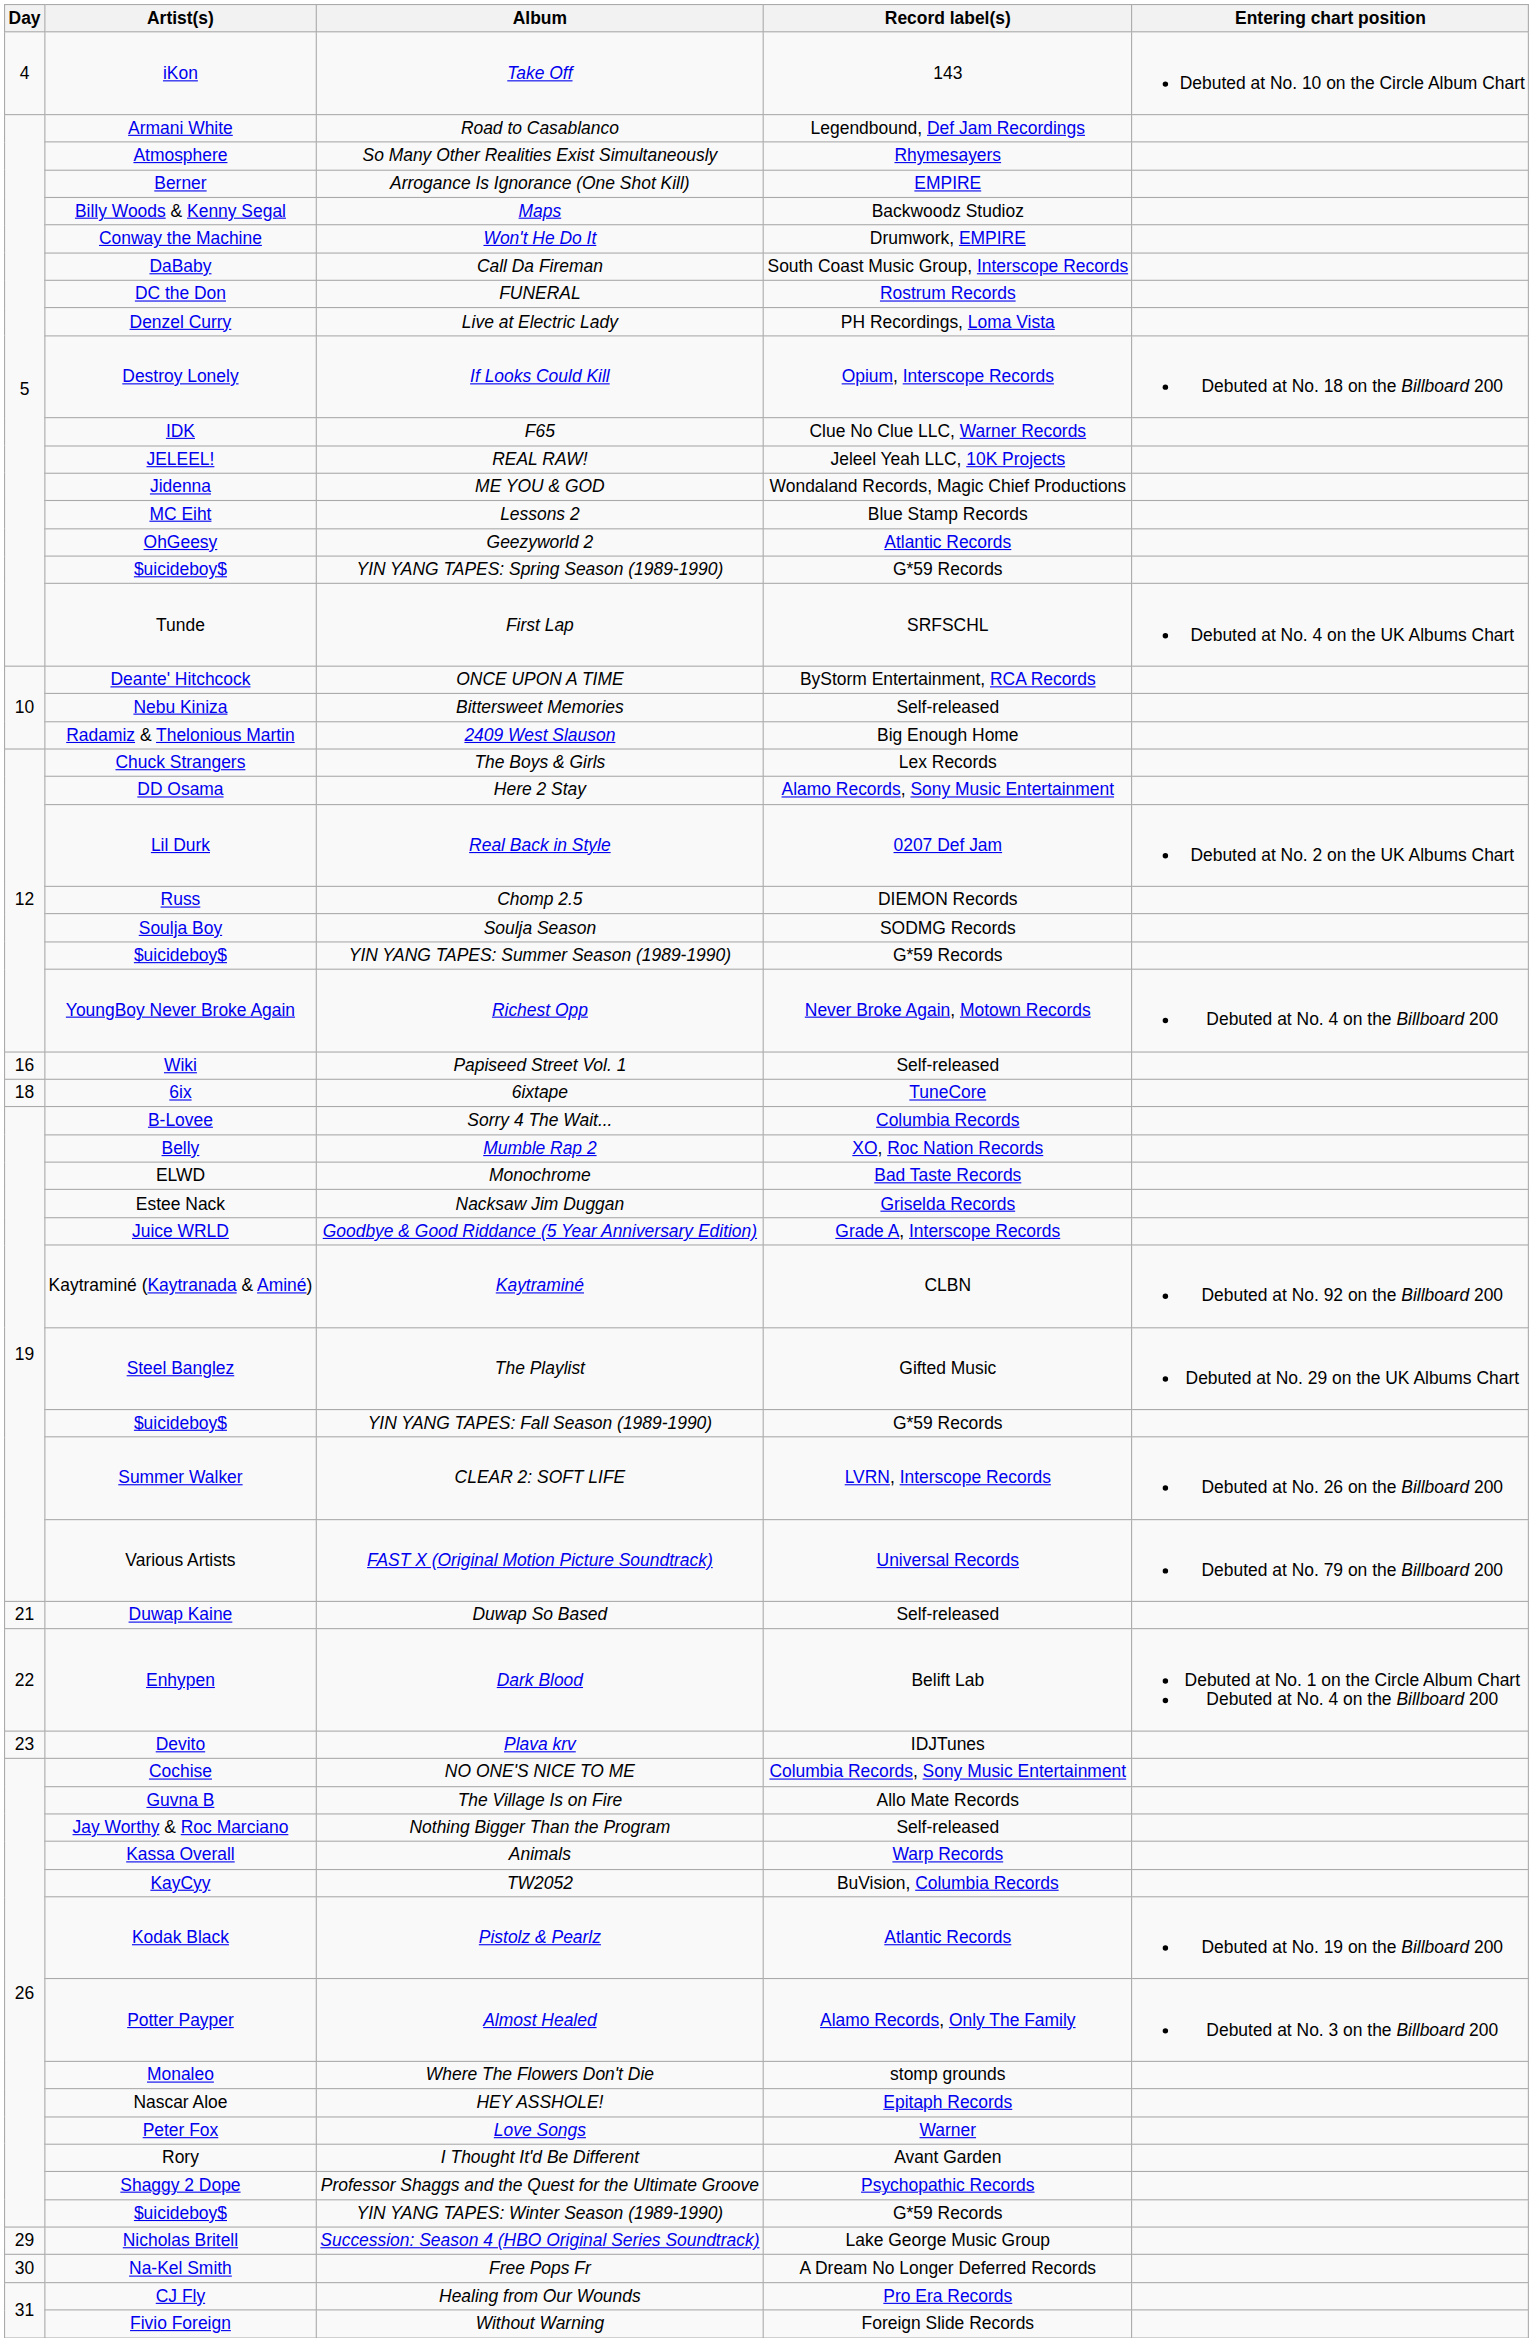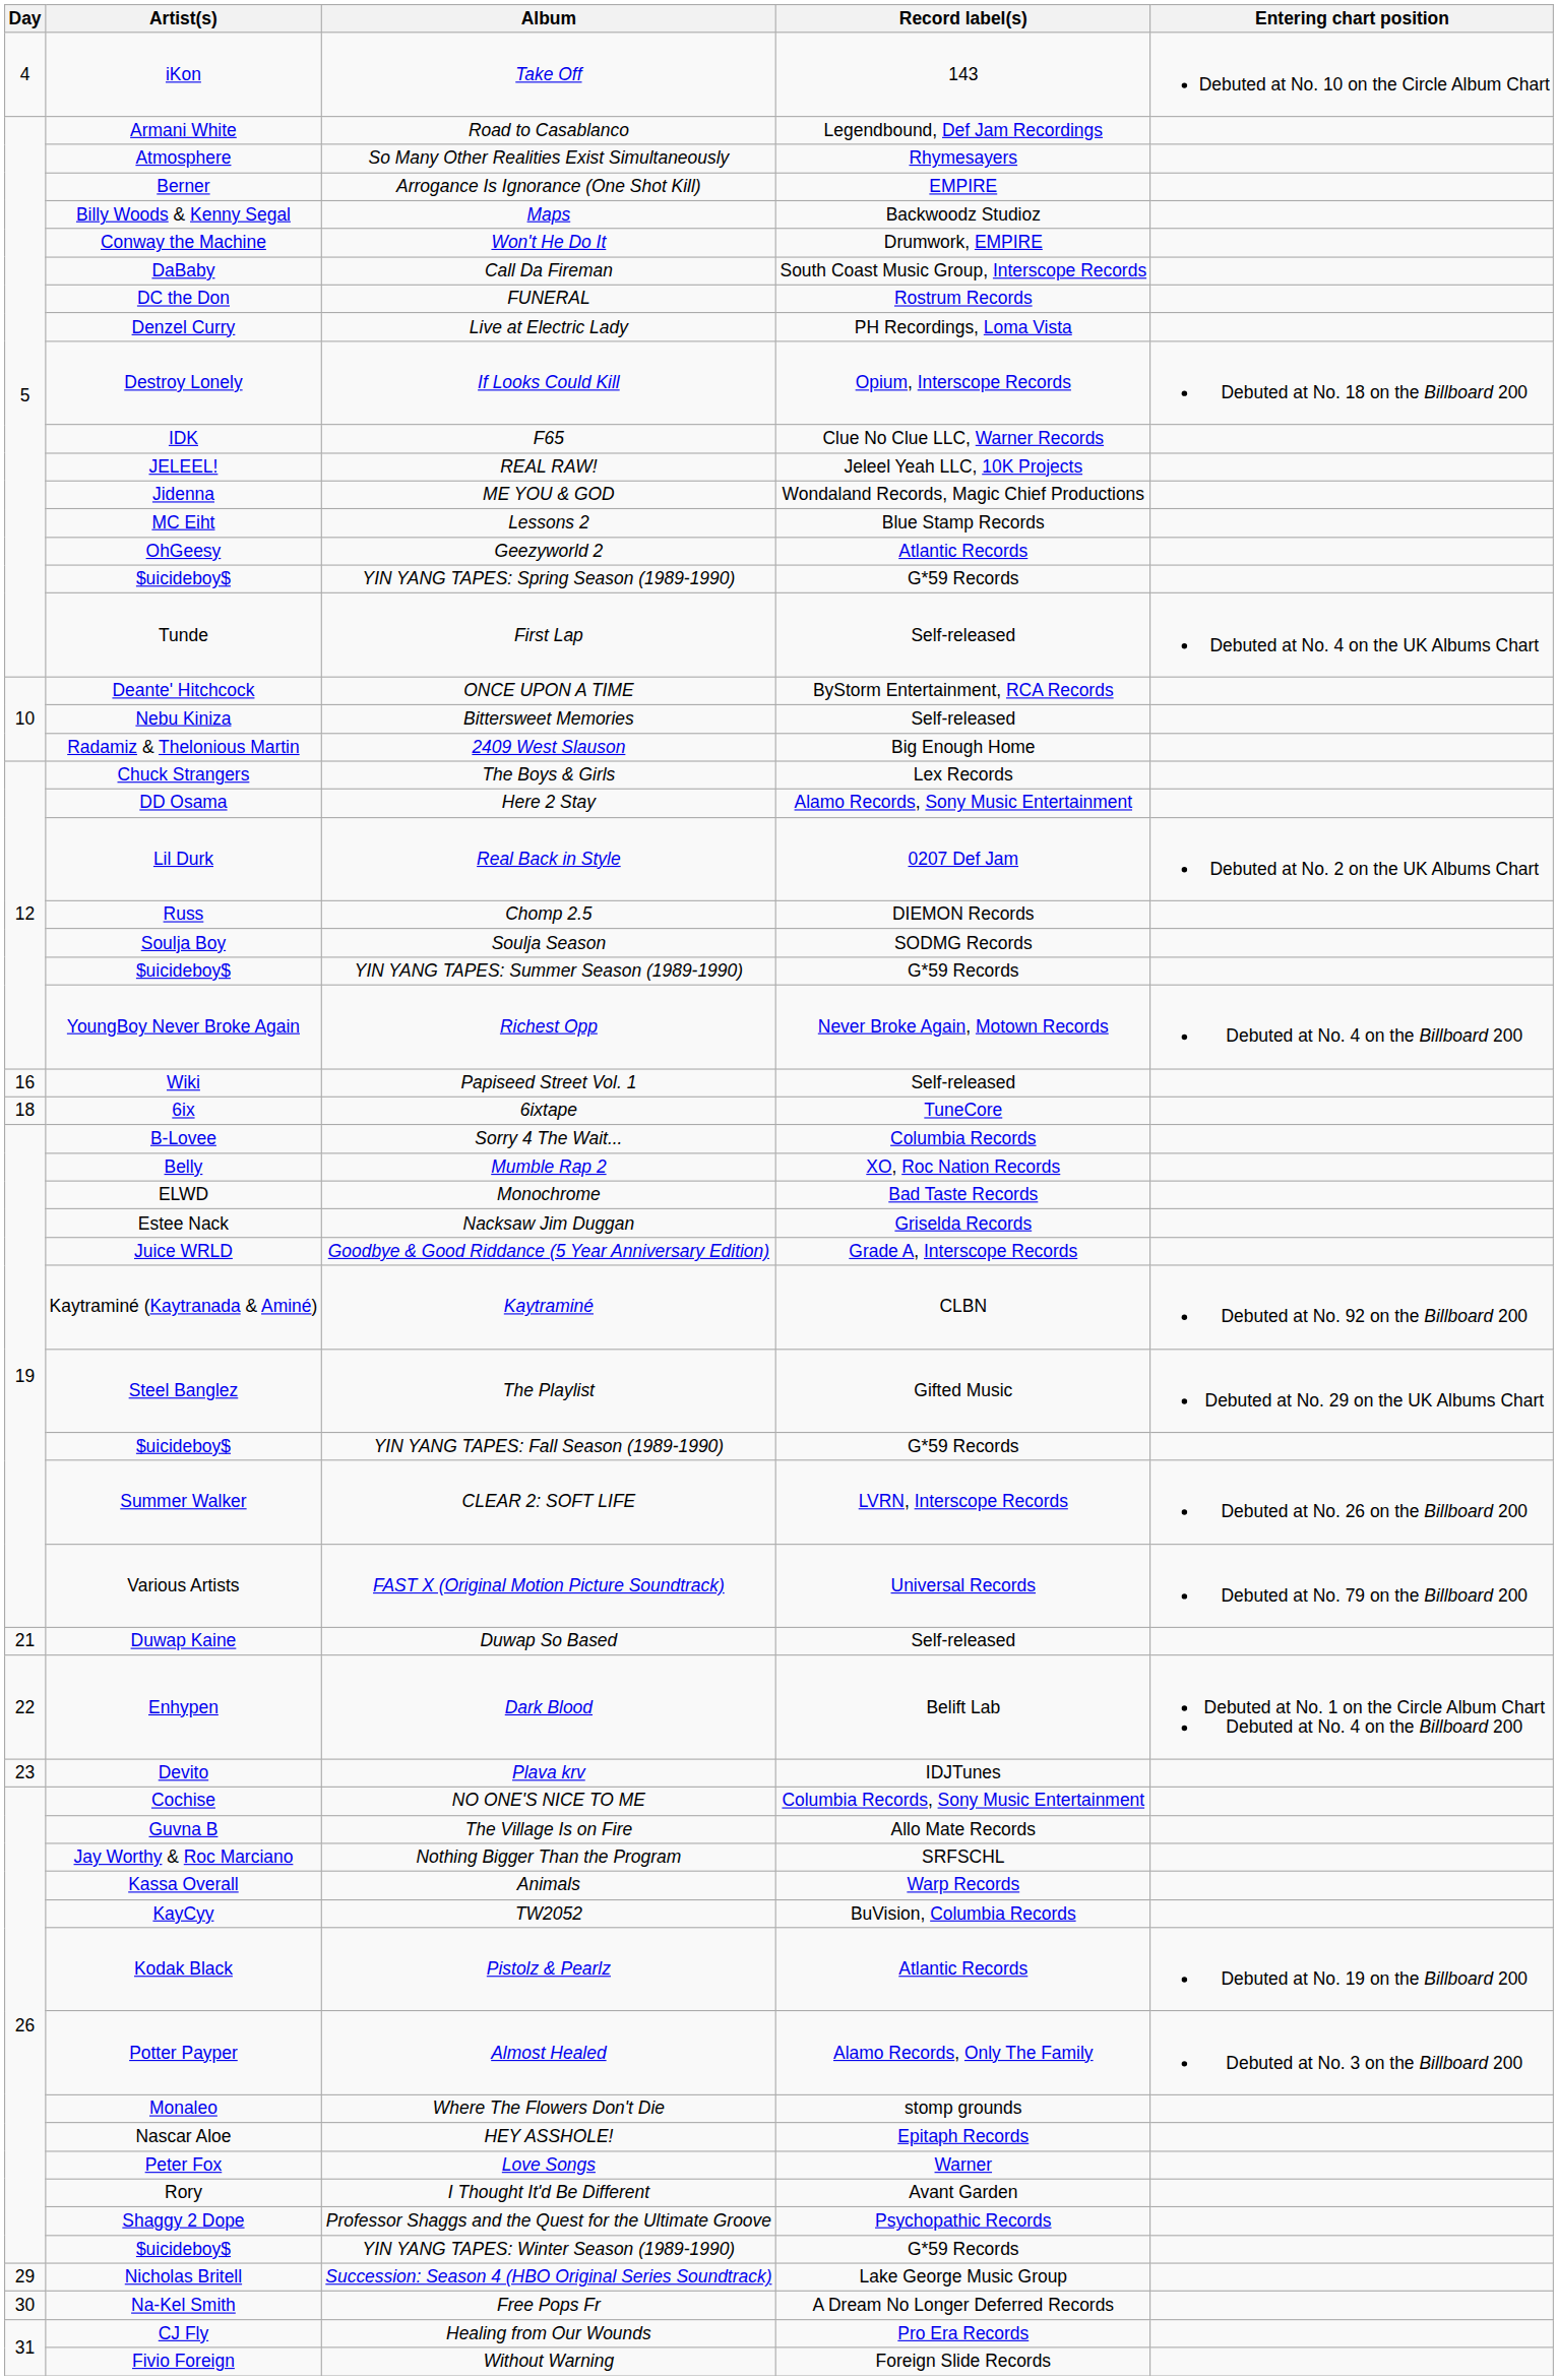 <table class="wikitable" style="text-align:center;">
 <tr>
 <th scope="col">Day</th>
 <th scope="col">Artist(s)</th>
 <th scope="col">Album</th>
 <th scope="col">Record label(s)</th>
 <th scope="col">Entering chart position</th>
 </tr>
 <tr>
 <td>4</td>
 <td><a href='#'>iKon</a></td>
 <td><em><a href='#'>Take Off</a></em></td>
 <td>143</td>
 <td><br><ul><li>Debuted at No. 10 on the Circle Album Chart</li></ul></td>
 </tr>
 <tr>
 <td rowspan="16">5</td>
 <td><a href='#'>Armani White</a></td>
 <td><em>Road to Casablanco</em></td>
 <td>Legendbound, <a href='#'>Def Jam Recordings</a></td>
 <td></td>
 </tr>
 <tr>
 <td><a href='#'>Atmosphere</a></td>
 <td><em>So Many Other Realities Exist Simultaneously</em></td>
 <td><a href='#'>Rhymesayers</a></td>
 <td></td>
 </tr>
 <tr>
 <td><a href='#'>Berner</a></td>
 <td><em>Arrogance Is Ignorance (One Shot Kill)</em></td>
 <td><a href='#'>EMPIRE</a></td>
 <td></td>
 </tr>
 <tr>
 <td><a href='#'>Billy Woods</a> & <a href='#'>Kenny Segal</a></td>
 <td><em><a href='#'>Maps</a></em></td>
 <td>Backwoodz Studioz</td>
 <td></td>
 </tr>
 <tr>
 <td><a href='#'>Conway the Machine</a></td>
 <td><em><a href='#'>Won't He Do It</a></em></td>
 <td>Drumwork, <a href='#'>EMPIRE</a></td>
 <td></td>
 </tr>
 <tr>
 <td><a href='#'>DaBaby</a></td>
 <td><em>Call Da Fireman</em></td>
 <td>South Coast Music Group, <a href='#'>Interscope Records</a></td>
 <td></td>
 </tr>
 <tr>
 <td><a href='#'>DC the Don</a></td>
 <td><em>FUNERAL</em></td>
 <td><a href='#'>Rostrum Records</a></td>
 <td></td>
 </tr>
 <tr>
 <td><a href='#'>Denzel Curry</a></td>
 <td><em>Live at Electric Lady</em></td>
 <td>PH Recordings, <a href='#'>Loma Vista</a></td>
 <td></td>
 </tr>
 <tr>
 <td><a href='#'>Destroy Lonely</a></td>
 <td><em><a href='#'>If Looks Could Kill</a></em></td>
 <td><a href='#'>Opium</a>, <a href='#'>Interscope Records</a></td>
 <td><br><ul><li>Debuted at No. 18 on the <em>Billboard</em> 200</li></ul></td>
 </tr>
 <tr>
 <td><a href='#'>IDK</a></td>
 <td><em>F65</em></td>
 <td>Clue No Clue LLC, <a href='#'>Warner Records</a></td>
 <td></td>
 </tr>
 <tr>
 <td><a href='#'>JELEEL!</a></td>
 <td><em>REAL RAW!</em></td>
 <td>Jeleel Yeah LLC, <a href='#'>10K Projects</a></td>
 <td></td>
 </tr>
 <tr>
 <td><a href='#'>Jidenna</a></td>
 <td><em>ME YOU & GOD</em></td>
 <td>Wondaland Records, Magic Chief Productions</td>
 <td></td>
 </tr>
 <tr>
 <td><a href='#'>MC Eiht</a></td>
 <td><em>Lessons 2</em></td>
 <td>Blue Stamp Records</td>
 <td></td>
 </tr>
 <tr>
 <td><a href='#'>OhGeesy</a></td>
 <td><em>Geezyworld 2</em></td>
 <td><a href='#'>Atlantic Records</a></td>
 <td></td>
 </tr>
 <tr>
 <td><a href='#'>$uicideboy$</a></td>
 <td><em>YIN YANG TAPES: Spring Season (1989-1990)</em></td>
 <td>G*59 Records</td>
 <td></td>
 </tr>
 <tr>
 <td>Tunde</td>
 <td><em>First Lap</em></td>
-<td>SRFSCHL</td>
+<td>Self-released</td>
 <td><br><ul><li>Debuted at No. 4 on the UK Albums Chart</li></ul></td>
 </tr>
 <tr>
 <td rowspan="3">10</td>
 <td><a href='#'>Deante' Hitchcock</a></td>
 <td><em>ONCE UPON A TIME</em></td>
 <td>ByStorm Entertainment, <a href='#'>RCA Records</a></td>
 <td></td>
 </tr>
 <tr>
 <td><a href='#'>Nebu Kiniza</a></td>
 <td><em>Bittersweet Memories</em></td>
 <td>Self-released</td>
 <td></td>
 </tr>
 <tr>
 <td><a href='#'>Radamiz</a> & <a href='#'>Thelonious Martin</a></td>
 <td><em><a href='#'>2409 West Slauson</a></em></td>
 <td>Big Enough Home</td>
 <td></td>
 </tr>
 <tr>
 <td rowspan="7">12</td>
 <td><a href='#'>Chuck Strangers</a></td>
 <td><em>The Boys & Girls</em></td>
 <td>Lex Records</td>
 <td></td>
 </tr>
 <tr>
 <td><a href='#'>DD Osama</a></td>
 <td><em>Here 2 Stay</em></td>
 <td><a href='#'>Alamo Records</a>, <a href='#'>Sony Music Entertainment</a></td>
 <td></td>
 </tr>
 <tr>
 <td><a href='#'>Lil Durk</a></td>
 <td><em><a href='#'>Real Back in Style</a></em></td>
 <td><a href='#'>0207 Def Jam</a></td>
 <td><br><ul><li>Debuted at No. 2 on the UK Albums Chart</li></ul></td>
 </tr>
 <tr>
 <td><a href='#'>Russ</a></td>
 <td><em>Chomp 2.5</em></td>
 <td>DIEMON Records</td>
 <td></td>
 </tr>
 <tr>
 <td><a href='#'>Soulja Boy</a></td>
 <td><em>Soulja Season</em></td>
 <td>SODMG Records</td>
 <td></td>
 </tr>
 <tr>
 <td><a href='#'>$uicideboy$</a></td>
 <td><em>YIN YANG TAPES: Summer Season (1989-1990)</em></td>
 <td>G*59 Records</td>
 <td></td>
 </tr>
 <tr>
 <td><a href='#'>YoungBoy Never Broke Again</a></td>
 <td><em><a href='#'>Richest Opp</a></em></td>
 <td><a href='#'>Never Broke Again</a>, <a href='#'>Motown Records</a></td>
 <td><br><ul><li>Debuted at No. 4 on the <em>Billboard</em> 200</li></ul></td>
 </tr>
 <tr>
 <td>16</td>
 <td><a href='#'>Wiki</a></td>
 <td><em>Papiseed Street Vol. 1</em></td>
 <td>Self-released</td>
 <td></td>
 </tr>
 <tr>
 <td>18</td>
 <td><a href='#'>6ix</a></td>
 <td><em>6ixtape</em></td>
 <td><a href='#'>TuneCore</a></td>
 <td></td>
 </tr>
 <tr>
 <td rowspan="10">19</td>
 <td><a href='#'>B-Lovee</a></td>
 <td><em>Sorry 4 The Wait...</em></td>
 <td><a href='#'>Columbia Records</a></td>
 <td></td>
 </tr>
 <tr>
 <td><a href='#'>Belly</a></td>
 <td><em><a href='#'>Mumble Rap 2</a></em></td>
 <td><a href='#'>XO</a>, <a href='#'>Roc Nation Records</a></td>
 <td></td>
 </tr>
 <tr>
 <td>ELWD</td>
 <td><em>Monochrome</em></td>
 <td><a href='#'>Bad Taste Records</a></td>
 <td></td>
 </tr>
 <tr>
 <td>Estee Nack</td>
 <td><em>Nacksaw Jim Duggan</em></td>
 <td><a href='#'>Griselda Records</a></td>
 <td></td>
 </tr>
 <tr>
 <td><a href='#'>Juice WRLD</a></td>
 <td><em><a href='#'>Goodbye & Good Riddance (5 Year Anniversary Edition)</a></em></td>
 <td><a href='#'>Grade A</a>, <a href='#'>Interscope Records</a></td>
 <td></td>
 </tr>
 <tr>
 <td>Kaytraminé (<a href='#'>Kaytranada</a> & <a href='#'>Aminé</a>)</td>
 <td><em><a href='#'>Kaytraminé</a></em></td>
 <td>CLBN</td>
 <td><br><ul><li>Debuted at No. 92 on the <em>Billboard</em> 200</li></ul></td>
 </tr>
 <tr>
 <td><a href='#'>Steel Banglez</a></td>
 <td><em>The Playlist</em></td>
 <td>Gifted Music</td>
 <td><br><ul><li>Debuted at No. 29 on the UK Albums Chart</li></ul></td>
 </tr>
 <tr>
 <td><a href='#'>$uicideboy$</a></td>
 <td><em>YIN YANG TAPES: Fall Season (1989-1990)</em></td>
 <td>G*59 Records</td>
 <td></td>
 </tr>
 <tr>
 <td><a href='#'>Summer Walker</a></td>
 <td><em>CLEAR 2: SOFT LIFE</em></td>
 <td><a href='#'>LVRN</a>, <a href='#'>Interscope Records</a></td>
 <td><br><ul><li>Debuted at No. 26 on the <em>Billboard</em> 200</li></ul></td>
 </tr>
 <tr>
 <td>Various Artists</td>
 <td><em><a href='#'>FAST X (Original Motion Picture Soundtrack)</a></em></td>
 <td><a href='#'>Universal Records</a></td>
 <td><br><ul><li>Debuted at No. 79 on the <em>Billboard</em> 200</li></ul></td>
 </tr>
 <tr>
 <td>21</td>
 <td><a href='#'>Duwap Kaine</a></td>
 <td><em>Duwap So Based</em></td>
 <td>Self-released</td>
 <td></td>
 </tr>
 <tr>
 <td>22</td>
 <td><a href='#'>Enhypen</a></td>
 <td><em><a href='#'>Dark Blood</a></em></td>
 <td>Belift Lab</td>
 <td><br><ul><li>Debuted at No. 1 on the Circle Album Chart</li><li>Debuted at No. 4 on the <em>Billboard</em> 200</li></ul></td>
 </tr>
 <tr>
 <td>23</td>
 <td><a href='#'>Devito</a></td>
 <td><em><a href='#'>Plava krv</a></em></td>
 <td>IDJTunes</td>
 <td></td>
 </tr>
 <tr>
 <td rowspan="13">26</td>
 <td><a href='#'>Cochise</a></td>
 <td><em>NO ONE'S NICE TO ME</em></td>
 <td><a href='#'>Columbia Records</a>, <a href='#'>Sony Music Entertainment</a></td>
 <td></td>
 </tr>
 <tr>
 <td><a href='#'>Guvna B</a></td>
 <td><em>The Village Is on Fire</em></td>
 <td>Allo Mate Records</td>
 <td></td>
 </tr>
 <tr>
 <td><a href='#'>Jay Worthy</a> & <a href='#'>Roc Marciano</a></td>
 <td><em>Nothing Bigger Than the Program</em></td>
-<td>Self-released</td>
+<td>SRFSCHL</td>
 <td></td>
 </tr>
 <tr>
 <td><a href='#'>Kassa Overall</a></td>
 <td><em>Animals</em></td>
 <td><a href='#'>Warp Records</a></td>
 <td></td>
 </tr>
 <tr>
 <td><a href='#'>KayCyy</a></td>
 <td><em>TW2052</em></td>
 <td>BuVision, <a href='#'>Columbia Records</a></td>
 <td></td>
 </tr>
 <tr>
 <td><a href='#'>Kodak Black</a></td>
 <td><em><a href='#'>Pistolz & Pearlz</a></em></td>
 <td><a href='#'>Atlantic Records</a></td>
 <td><br><ul><li>Debuted at No. 19 on the <em>Billboard</em> 200</li></ul></td>
 </tr>
 <tr>
 <td><a href='#'>Potter Payper</a></td>
 <td><em><a href='#'>Almost Healed</a></em></td>
 <td><a href='#'>Alamo Records</a>, <a href='#'>Only The Family</a></td>
 <td><br><ul><li>Debuted at No. 3 on the <em>Billboard</em> 200</li></ul></td>
 </tr>
 <tr>
 <td><a href='#'>Monaleo</a></td>
 <td><em>Where The Flowers Don't Die</em></td>
 <td>stomp grounds</td>
 <td></td>
 </tr>
 <tr>
 <td>Nascar Aloe</td>
 <td><em>HEY ASSHOLE!</em></td>
 <td><a href='#'>Epitaph Records</a></td>
 <td></td>
 </tr>
 <tr>
 <td><a href='#'>Peter Fox</a></td>
 <td><em><a href='#'>Love Songs</a></em></td>
 <td><a href='#'>Warner</a></td>
 <td></td>
 </tr>
 <tr>
 <td>Rory</td>
 <td><em>I Thought It'd Be Different</em></td>
 <td>Avant Garden</td>
 <td></td>
 </tr>
 <tr>
 <td><a href='#'>Shaggy 2 Dope</a></td>
 <td><em>Professor Shaggs and the Quest for the Ultimate Groove</em></td>
 <td><a href='#'>Psychopathic Records</a></td>
 <td></td>
 </tr>
 <tr>
 <td><a href='#'>$uicideboy$</a></td>
 <td><em>YIN YANG TAPES: Winter Season (1989-1990)</em></td>
 <td>G*59 Records</td>
 <td></td>
 </tr>
 <tr>
 <td>29</td>
 <td><a href='#'>Nicholas Britell</a></td>
 <td><em><a href='#'>Succession: Season 4 (HBO Original Series Soundtrack)</a></em></td>
 <td>Lake George Music Group</td>
 <td></td>
 </tr>
 <tr>
 <td>30</td>
 <td><a href='#'>Na-Kel Smith</a></td>
 <td><em>Free Pops Fr</em></td>
 <td>A Dream No Longer Deferred Records</td>
 <td></td>
 </tr>
 <tr>
 <td rowspan="2">31</td>
 <td><a href='#'>CJ Fly</a></td>
 <td><em>Healing from Our Wounds</em></td>
 <td><a href='#'>Pro Era Records</a></td>
 <td></td>
 </tr>
 <tr>
 <td><a href='#'>Fivio Foreign</a></td>
 <td><em>Without Warning</em></td>
 <td>Foreign Slide Records</td>
 <td></td>
 </tr>
 <tr>
 </tr>
 </table>
